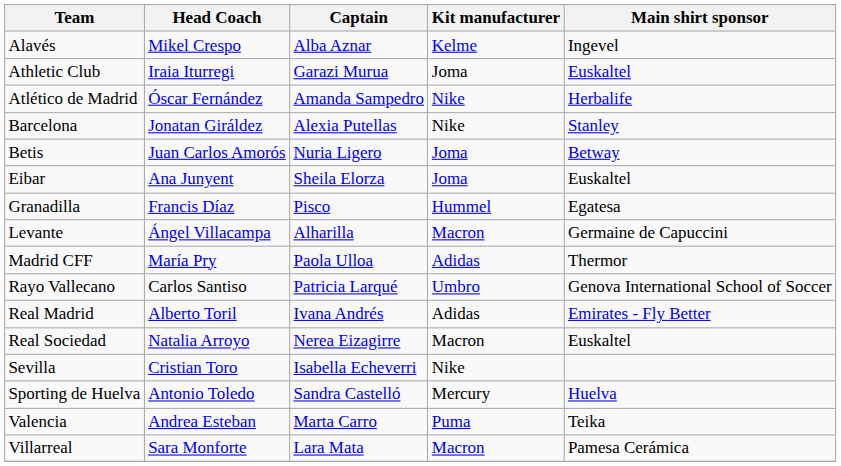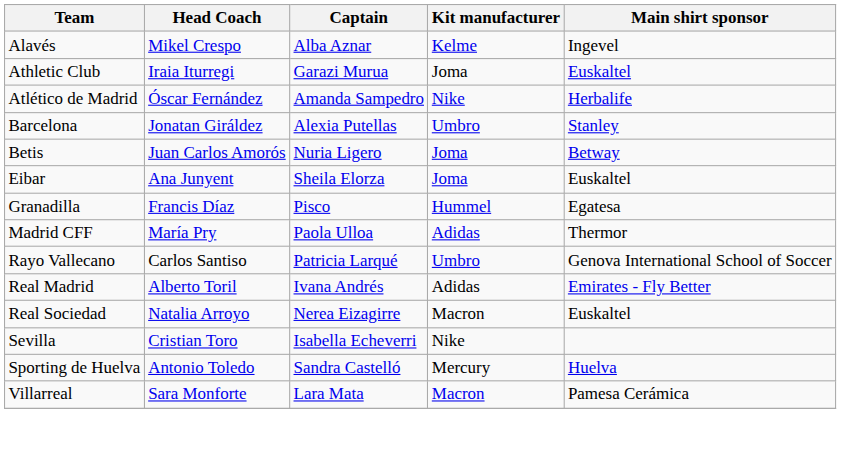 <table class="wikitable sortable" style="text-align: left;">
 <tr>
 <th>Team</th>
 <th>Head Coach</th>
 <th>Captain</th>
 <th>Kit manufacturer</th>
 <th>Main shirt sponsor</th>
 </tr>
 <tr>
 <td>Alavés</td>
 <td><a href='#'>Mikel Crespo</a></td>
 <td> <a href='#'>Alba Aznar</a></td>
 <td><a href='#'>Kelme</a></td>
 <td>Ingevel</td>
 </tr>
 <tr>
 <td>Athletic Club</td>
 <td><a href='#'>Iraia Iturregi</a></td>
 <td> <a href='#'>Garazi Murua</a></td>
 <td>Joma</td>
 <td><a href='#'>Euskaltel</a></td>
 </tr>
 <tr>
 <td>Atlético de Madrid</td>
 <td><a href='#'>Óscar Fernández</a></td>
 <td> <a href='#'>Amanda Sampedro</a></td>
 <td><a href='#'>Nike</a></td>
 <td><a href='#'>Herbalife</a></td>
 </tr>
 <tr>
 <td>Barcelona</td>
 <td><a href='#'>Jonatan Giráldez</a></td>
 <td> <a href='#'>Alexia Putellas</a></td>
-<td>Nike</td>
+<td><a href='#'>Umbro</a></td>
 <td><a href='#'>Stanley</a></td>
 </tr>
 <tr>
 <td>Betis</td>
 <td><a href='#'>Juan Carlos Amorós</a></td>
 <td> <a href='#'>Nuria Ligero</a></td>
 <td><a href='#'>Joma</a></td>
 <td><a href='#'>Betway</a></td>
 </tr>
 <tr>
 <td>Eibar</td>
 <td><a href='#'>Ana Junyent</a></td>
 <td> <a href='#'>Sheila Elorza</a></td>
 <td><a href='#'>Joma</a></td>
 <td>Euskaltel</td>
 </tr>
 <tr>
 <td>Granadilla</td>
 <td><a href='#'>Francis Díaz</a></td>
 <td> <a href='#'>Pisco</a></td>
 <td><a href='#'>Hummel</a></td>
 <td>Egatesa</td>
-</tr>
-<tr>
-<td>Levante</td>
-<td><a href='#'>Ángel Villacampa</a></td>
-<td> <a href='#'>Alharilla</a></td>
-<td><a href='#'>Macron</a></td>
-<td>Germaine de Capuccini</td>
 </tr>
 <tr>
 <td>Madrid CFF</td>
 <td><a href='#'>María Pry</a></td>
 <td> <a href='#'>Paola Ulloa</a></td>
 <td><a href='#'>Adidas</a></td>
 <td>Thermor</td>
 </tr>
 <tr>
 <td>Rayo Vallecano</td>
 <td>Carlos Santiso</td>
 <td> <a href='#'>Patricia Larqué</a></td>
 <td><a href='#'>Umbro</a></td>
 <td>Genova International School of Soccer</td>
 </tr>
 <tr>
 <td>Real Madrid</td>
 <td><a href='#'>Alberto Toril</a></td>
 <td> <a href='#'>Ivana Andrés</a></td>
 <td>Adidas</td>
 <td><a href='#'>Emirates - Fly Better</a></td>
 </tr>
 <tr>
 <td>Real Sociedad</td>
 <td><a href='#'>Natalia Arroyo</a></td>
 <td> <a href='#'>Nerea Eizagirre</a></td>
 <td>Macron</td>
 <td>Euskaltel</td>
 </tr>
 <tr>
 <td>Sevilla</td>
 <td><a href='#'>Cristian Toro</a></td>
 <td> <a href='#'>Isabella Echeverri</a></td>
 <td>Nike</td>
 <td></td>
 </tr>
 <tr>
 <td>Sporting de Huelva</td>
 <td><a href='#'>Antonio Toledo</a></td>
 <td> <a href='#'>Sandra Castelló</a></td>
 <td>Mercury</td>
 <td><a href='#'>Huelva</a></td>
 </tr>
 <tr>
-<td>Valencia</td>
-<td><a href='#'>Andrea Esteban</a></td>
-<td> <a href='#'>Marta Carro</a></td>
-<td><a href='#'>Puma</a></td>
-<td>Teika</td>
-</tr>
-<tr>
 <td>Villarreal</td>
 <td><a href='#'>Sara Monforte</a></td>
 <td> <a href='#'>Lara Mata</a></td>
 <td><a href='#'>Macron</a></td>
 <td>Pamesa Cerámica</td>
 </tr>
 <tr>
 </tr>
 </table>
